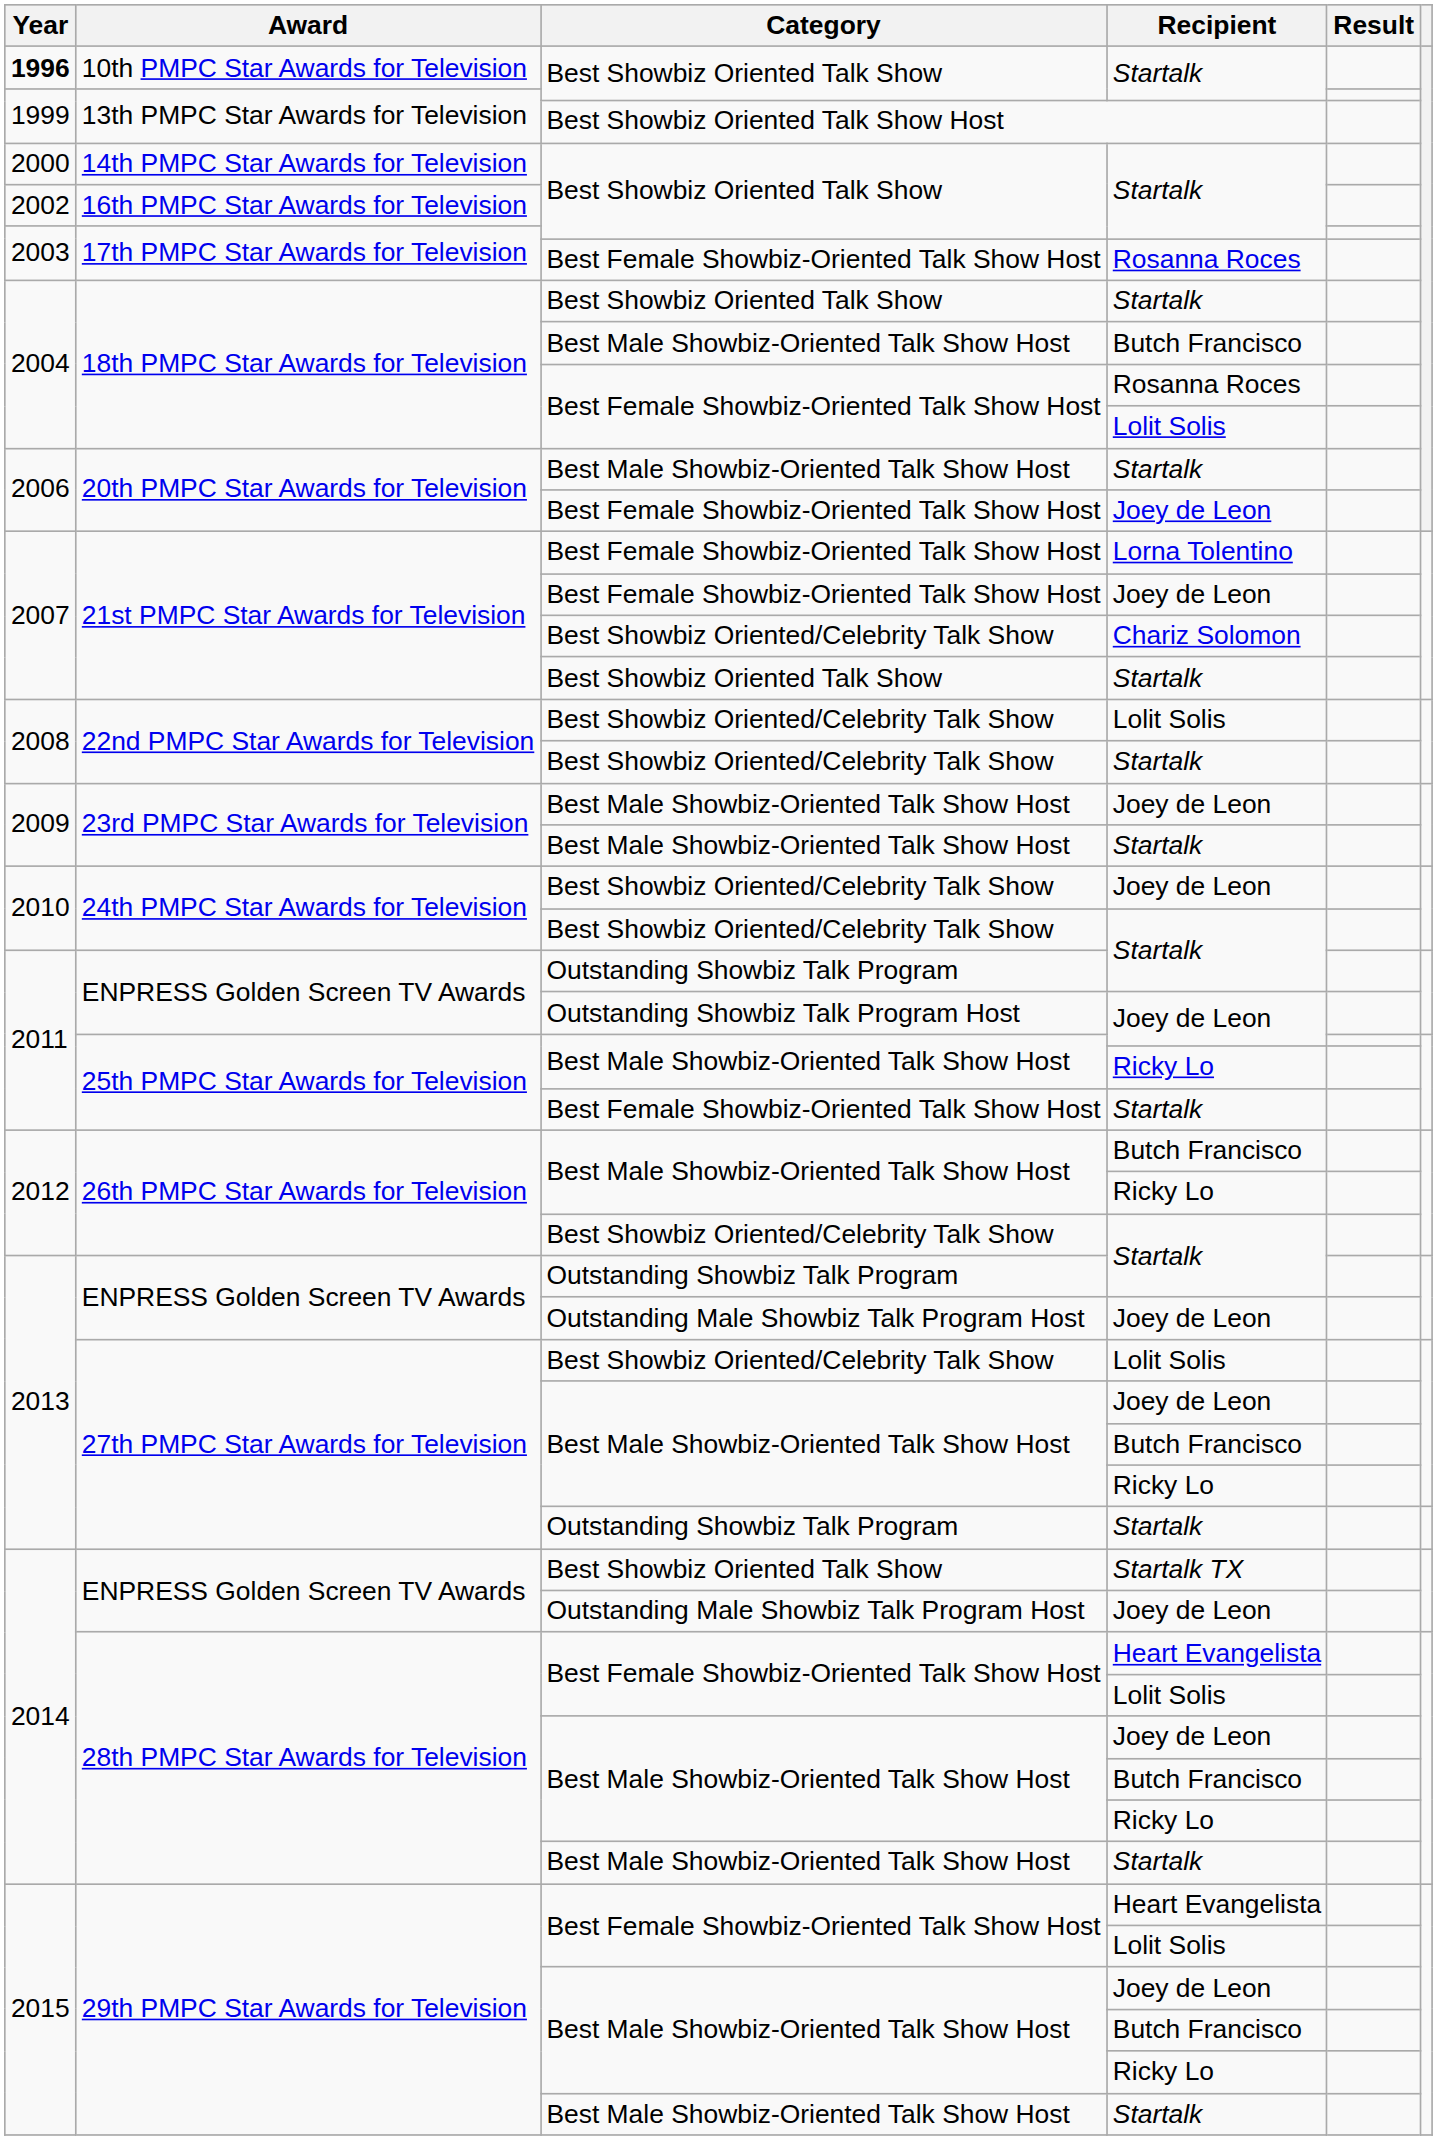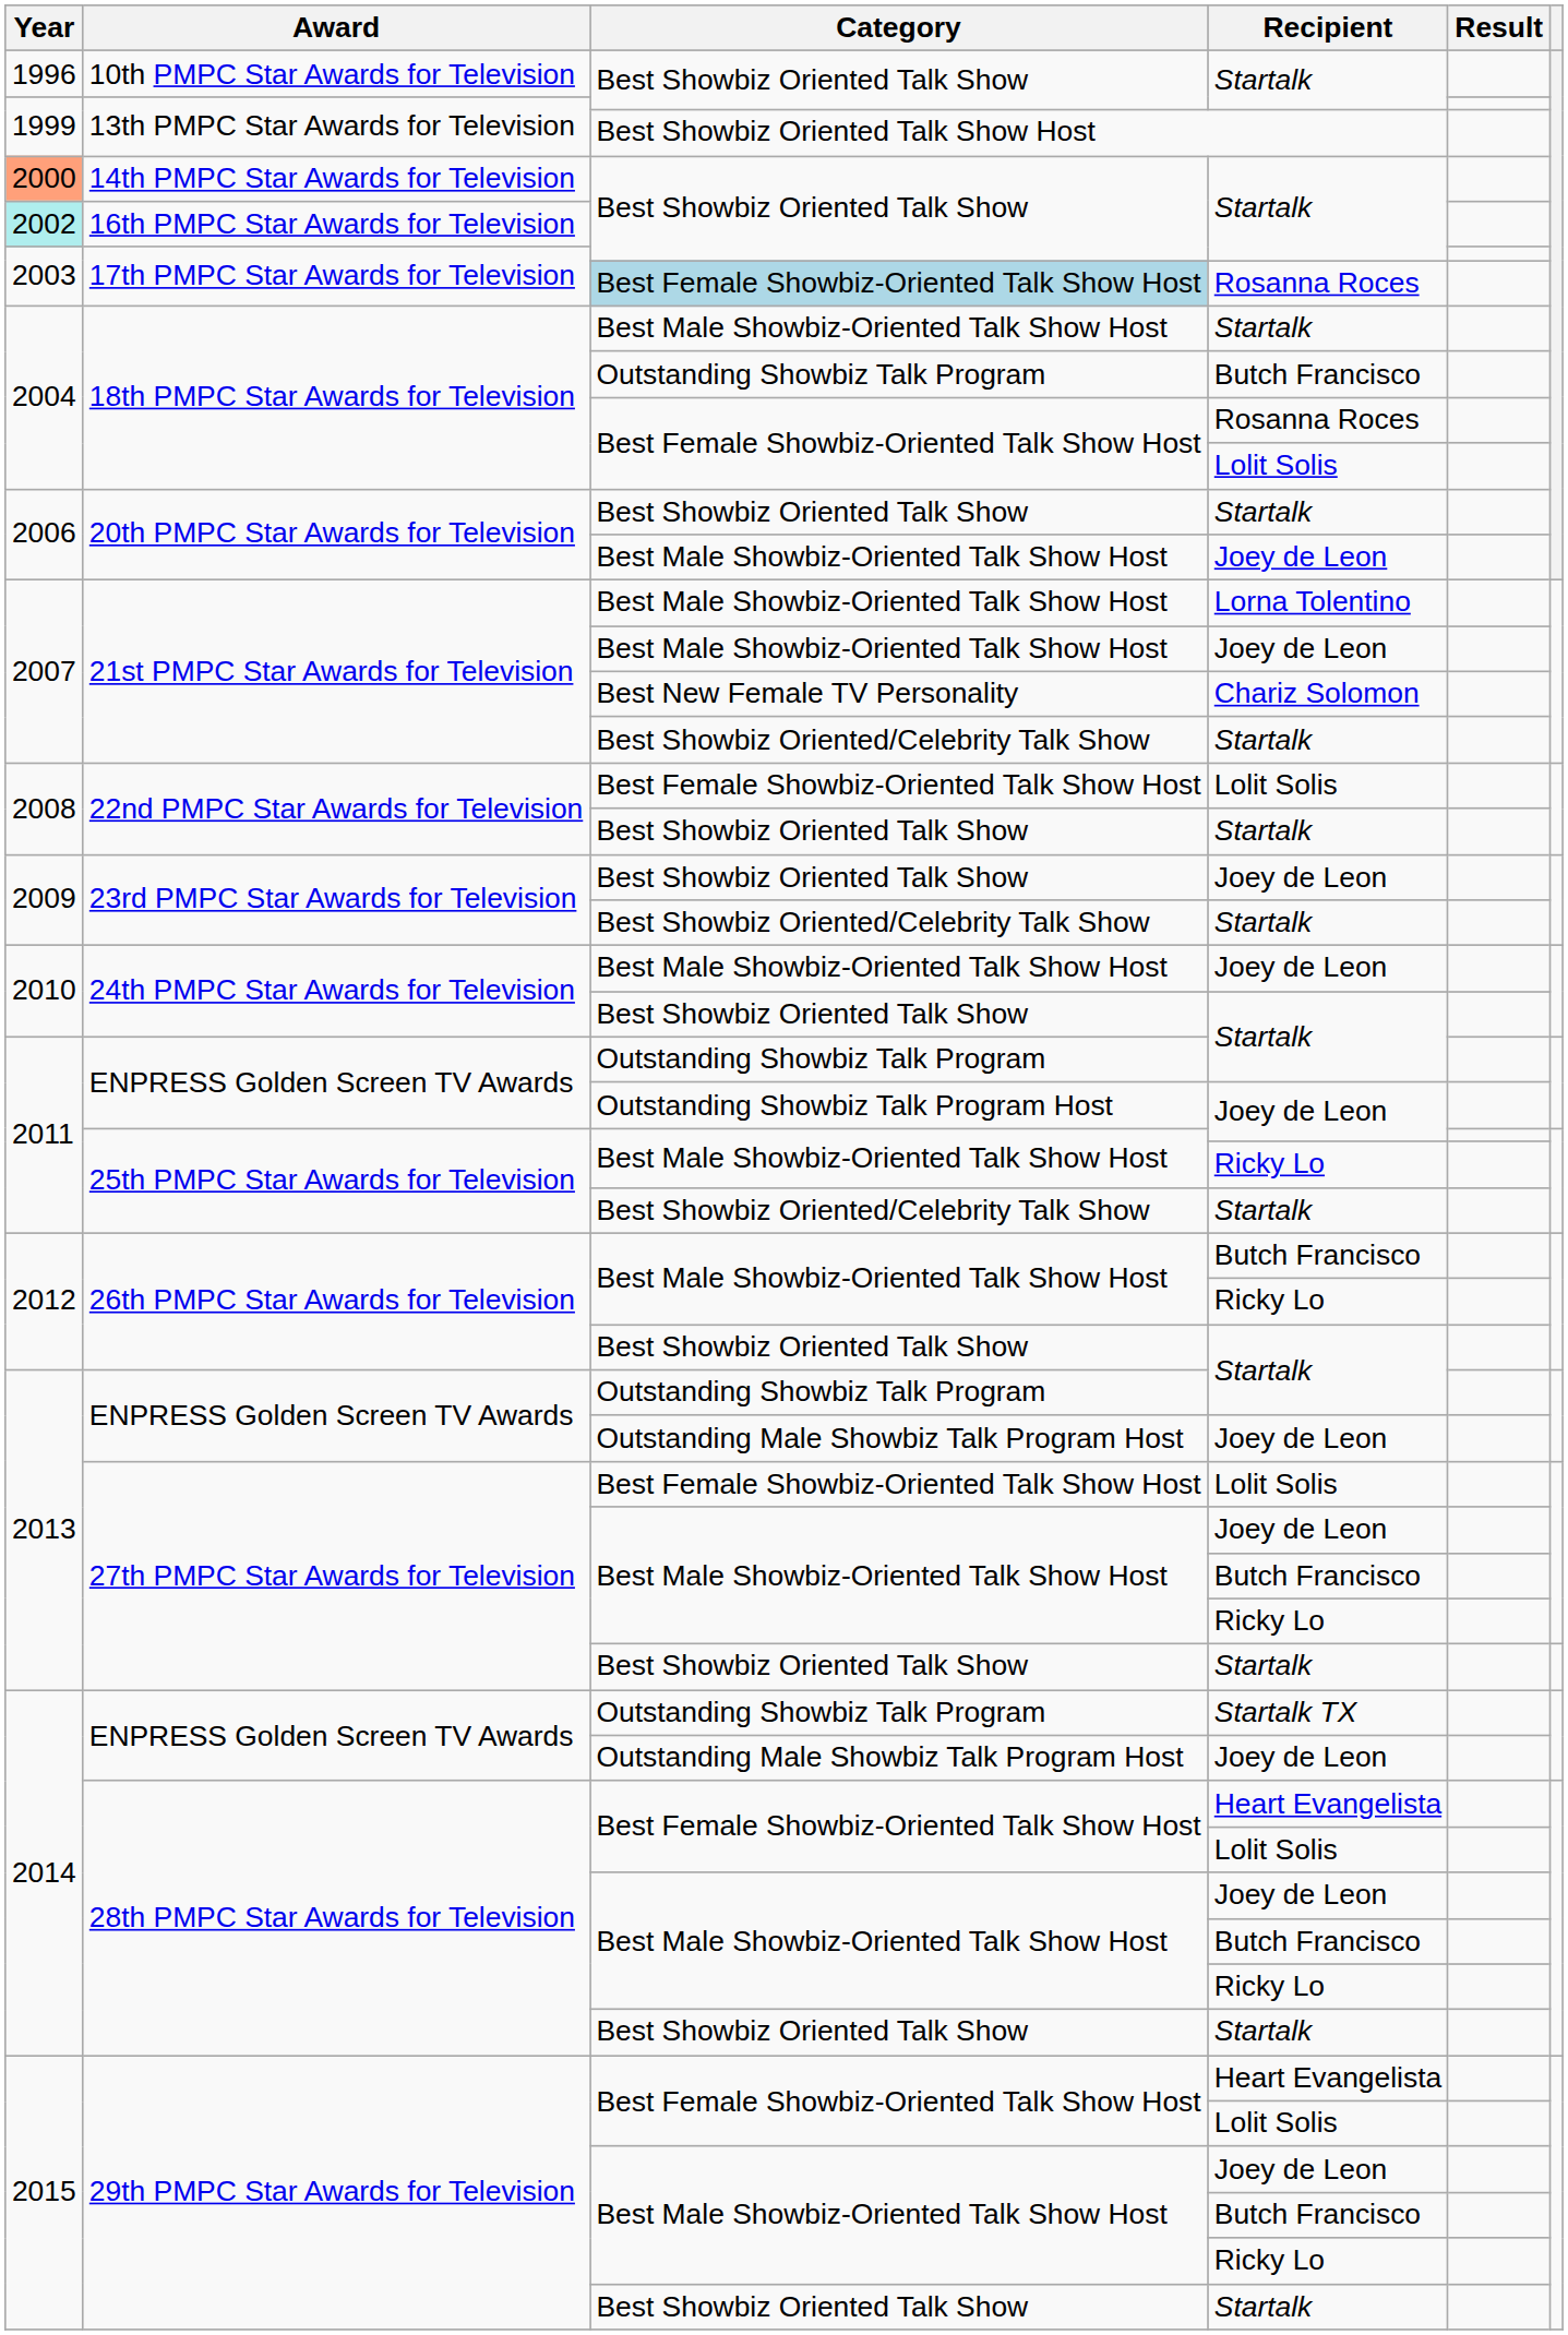 <table class="wikitable">
 <tr>
 <th>Year</th>
 <th>Award</th>
 <th>Category</th>
 <th>Recipient</th>
 <th>Result</th>
 <th></th>
 </tr>
 <tr>
-<td><strong>1996</strong></td>
+<td>1996</td>
 <td>10th <a href='#'>PMPC Star Awards for Television</a></td>
 <td rowspan=2>Best Showbiz Oriented Talk Show</td>
 <td rowspan=2><em>Startalk</em></td>
 <td></td>
 <th rowspan=13></th>
 </tr>
 <tr>
 <td rowspan=2>1999</td>
 <td rowspan=2>13th PMPC Star Awards for Television</td>
 <td></td>
 </tr>
 <tr>
 <td colspan=2>Best Showbiz Oriented Talk Show Host</td>
 <td></td>
 </tr>
 <tr>
-<td>2000</td>
+<td style="background: lightsalmon;">2000</td>
 <td><a href='#'>14th PMPC Star Awards for Television</a></td>
 <td rowspan=3>Best Showbiz Oriented Talk Show</td>
 <td rowspan=3><em>Startalk</em></td>
 <td></td>
 </tr>
 <tr>
-<td>2002</td>
+<td style="background: paleturquoise;">2002</td>
 <td><a href='#'>16th PMPC Star Awards for Television</a></td>
 <td></td>
 </tr>
 <tr>
 <td rowspan=2>2003</td>
 <td rowspan=2><a href='#'>17th PMPC Star Awards for Television</a></td>
 <td></td>
 </tr>
 <tr>
-<td>Best Female Showbiz-Oriented Talk Show Host</td>
+<td style="background: lightblue;">Best Female Showbiz-Oriented Talk Show Host</td>
 <td><a href='#'>Rosanna Roces</a></td>
 <td></td>
 </tr>
 <tr>
 <td rowspan=4>2004</td>
 <td rowspan=4><a href='#'>18th PMPC Star Awards for Television</a></td>
-<td>Best Showbiz Oriented Talk Show</td>
+<td>Best Male Showbiz-Oriented Talk Show Host</td>
 <td><em>Startalk</em></td>
 <td></td>
 </tr>
 <tr>
-<td>Best Male Showbiz-Oriented Talk Show Host</td>
+<td>Outstanding Showbiz Talk Program</td>
 <td>Butch Francisco</td>
 <td></td>
 </tr>
 <tr>
 <td rowspan=2>Best Female Showbiz-Oriented Talk Show Host</td>
 <td>Rosanna Roces</td>
 <td></td>
 </tr>
 <tr>
 <td><a href='#'>Lolit Solis</a></td>
 <td></td>
 </tr>
 <tr>
 <td rowspan=2>2006</td>
 <td rowspan=2><a href='#'>20th PMPC Star Awards for Television</a></td>
-<td>Best Male Showbiz-Oriented Talk Show Host</td>
+<td>Best Showbiz Oriented Talk Show</td>
 <td><em>Startalk</em></td>
 <td></td>
 </tr>
 <tr>
-<td>Best Female Showbiz-Oriented Talk Show Host</td>
+<td>Best Male Showbiz-Oriented Talk Show Host</td>
 <td><a href='#'>Joey de Leon</a></td>
 <td></td>
 </tr>
 <tr>
 <td rowspan=4>2007</td>
 <td rowspan=4><a href='#'>21st PMPC Star Awards for Television</a></td>
-<td>Best Female Showbiz-Oriented Talk Show Host</td>
+<td>Best Male Showbiz-Oriented Talk Show Host</td>
 <td><a href='#'>Lorna Tolentino</a></td>
 <td></td>
 <td rowspan=4></td>
 </tr>
 <tr>
-<td>Best Female Showbiz-Oriented Talk Show Host</td>
+<td>Best Male Showbiz-Oriented Talk Show Host</td>
 <td>Joey de Leon</td>
 <td></td>
 </tr>
 <tr>
-<td>Best Showbiz Oriented/Celebrity Talk Show</td>
+<td>Best New Female TV Personality</td>
 <td><a href='#'>Chariz Solomon</a></td>
 <td></td>
+</tr>
+<tr>
+<td>Best Showbiz Oriented/Celebrity Talk Show</td>
+<td><em>Startalk</em></td>
+<td></td>
+</tr>
+<tr>
+<td rowspan=2>2008</td>
+<td rowspan=2><a href='#'>22nd PMPC Star Awards for Television</a></td>
+<td>Best Female Showbiz-Oriented Talk Show Host</td>
+<td>Lolit Solis</td>
+<td></td>
+<td rowspan=2></td>
 </tr>
 <tr>
 <td>Best Showbiz Oriented Talk Show</td>
 <td><em>Startalk</em></td>
 <td></td>
 </tr>
 <tr>
-<td rowspan=2>2008</td>
-<td rowspan=2><a href='#'>22nd PMPC Star Awards for Television</a></td>
-<td>Best Showbiz Oriented/Celebrity Talk Show</td>
-<td>Lolit Solis</td>
+<td rowspan=2>2009</td>
+<td rowspan=2><a href='#'>23rd PMPC Star Awards for Television</a></td>
+<td>Best Showbiz Oriented Talk Show</td>
+<td>Joey de Leon</td>
 <td></td>
 <td rowspan=2></td>
 </tr>
 <tr>
 <td>Best Showbiz Oriented/Celebrity Talk Show</td>
 <td><em>Startalk</em></td>
 <td></td>
 </tr>
 <tr>
-<td rowspan=2>2009</td>
-<td rowspan=2><a href='#'>23rd PMPC Star Awards for Television</a></td>
+<td rowspan=2>2010</td>
+<td rowspan=2><a href='#'>24th PMPC Star Awards for Television</a></td>
 <td>Best Male Showbiz-Oriented Talk Show Host</td>
 <td>Joey de Leon</td>
 <td></td>
 <td rowspan=2></td>
 </tr>
 <tr>
-<td>Best Male Showbiz-Oriented Talk Show Host</td>
-<td><em>Startalk</em></td>
-<td></td>
-</tr>
-<tr>
-<td rowspan=2>2010</td>
-<td rowspan=2><a href='#'>24th PMPC Star Awards for Television</a></td>
-<td>Best Showbiz Oriented/Celebrity Talk Show</td>
-<td>Joey de Leon</td>
-<td></td>
-<td rowspan=2></td>
-</tr>
-<tr>
-<td>Best Showbiz Oriented/Celebrity Talk Show</td>
+<td>Best Showbiz Oriented Talk Show</td>
 <td rowspan=2><em>Startalk</em></td>
 <td></td>
 </tr>
 <tr>
 <td rowspan=5>2011</td>
 <td rowspan=2>ENPRESS Golden Screen TV Awards</td>
 <td>Outstanding Showbiz Talk Program</td>
 <td></td>
 <td rowspan=2></td>
 </tr>
 <tr>
 <td>Outstanding Showbiz Talk Program Host</td>
 <td rowspan=2>Joey de Leon</td>
 <td></td>
 </tr>
 <tr>
 <td rowspan=3><a href='#'>25th PMPC Star Awards for Television</a></td>
 <td rowspan=2>Best Male Showbiz-Oriented Talk Show Host</td>
 <td></td>
 <td rowspan=3></td>
 </tr>
 <tr>
 <td><a href='#'>Ricky Lo</a></td>
 <td></td>
 </tr>
 <tr>
-<td>Best Female Showbiz-Oriented Talk Show Host</td>
+<td>Best Showbiz Oriented/Celebrity Talk Show</td>
 <td><em>Startalk</em></td>
 <td></td>
 </tr>
 <tr>
 <td rowspan=3>2012</td>
 <td rowspan=3><a href='#'>26th PMPC Star Awards for Television</a></td>
 <td rowspan=2>Best Male Showbiz-Oriented Talk Show Host</td>
 <td>Butch Francisco</td>
 <td></td>
 <td rowspan=3></td>
 </tr>
 <tr>
 <td>Ricky Lo</td>
 <td></td>
 </tr>
 <tr>
-<td>Best Showbiz Oriented/Celebrity Talk Show</td>
+<td>Best Showbiz Oriented Talk Show</td>
 <td rowspan=2><em>Startalk</em></td>
 <td></td>
 </tr>
 <tr>
 <td rowspan=7>2013</td>
 <td rowspan=2>ENPRESS Golden Screen TV Awards</td>
 <td>Outstanding Showbiz Talk Program</td>
 <td></td>
 <td rowspan=2></td>
 </tr>
 <tr>
 <td>Outstanding Male Showbiz Talk Program Host</td>
 <td>Joey de Leon</td>
 <td></td>
 </tr>
 <tr>
 <td rowspan=5><a href='#'>27th PMPC Star Awards for Television</a></td>
-<td>Best Showbiz Oriented/Celebrity Talk Show</td>
+<td>Best Female Showbiz-Oriented Talk Show Host</td>
 <td>Lolit Solis</td>
 <td></td>
 <td rowspan=4></td>
 </tr>
 <tr>
 <td rowspan=3>Best Male Showbiz-Oriented Talk Show Host</td>
 <td>Joey de Leon</td>
 <td></td>
 </tr>
 <tr>
 <td>Butch Francisco</td>
 <td></td>
 </tr>
 <tr>
 <td>Ricky Lo</td>
 <td></td>
 </tr>
 <tr>
-<td>Outstanding Showbiz Talk Program</td>
+<td>Best Showbiz Oriented Talk Show</td>
 <td><em>Startalk</em></td>
 <td></td>
 <td></td>
 </tr>
 <tr>
 <td rowspan=8>2014</td>
 <td rowspan=2>ENPRESS Golden Screen TV Awards</td>
-<td>Best Showbiz Oriented Talk Show</td>
+<td>Outstanding Showbiz Talk Program</td>
 <td><em>Startalk TX</em></td>
 <td></td>
 <td rowspan=2></td>
 </tr>
 <tr>
 <td>Outstanding Male Showbiz Talk Program Host</td>
 <td>Joey de Leon</td>
 <td></td>
 </tr>
 <tr>
 <td rowspan=6><a href='#'>28th PMPC Star Awards for Television</a></td>
 <td rowspan=2>Best Female Showbiz-Oriented Talk Show Host</td>
 <td><a href='#'>Heart Evangelista</a></td>
 <td></td>
 <td rowspan=6></td>
 </tr>
 <tr>
 <td>Lolit Solis</td>
 <td></td>
 </tr>
 <tr>
 <td rowspan=3>Best Male Showbiz-Oriented Talk Show Host</td>
 <td>Joey de Leon</td>
 <td></td>
 </tr>
 <tr>
 <td>Butch Francisco</td>
 <td></td>
 </tr>
 <tr>
 <td>Ricky Lo</td>
 <td></td>
 </tr>
 <tr>
-<td>Best Male Showbiz-Oriented Talk Show Host</td>
+<td>Best Showbiz Oriented Talk Show</td>
 <td><em>Startalk</em></td>
 <td></td>
 </tr>
 <tr>
 <td rowspan=6>2015</td>
 <td rowspan=6><a href='#'>29th PMPC Star Awards for Television</a></td>
 <td rowspan=2>Best Female Showbiz-Oriented Talk Show Host</td>
 <td>Heart Evangelista</td>
 <td></td>
 <td rowspan=6></td>
 </tr>
 <tr>
 <td>Lolit Solis</td>
 <td></td>
 </tr>
 <tr>
 <td rowspan=3>Best Male Showbiz-Oriented Talk Show Host</td>
 <td>Joey de Leon</td>
 <td></td>
 </tr>
 <tr>
 <td>Butch Francisco</td>
 <td></td>
 </tr>
 <tr>
 <td>Ricky Lo</td>
 <td></td>
 </tr>
 <tr>
-<td>Best Male Showbiz-Oriented Talk Show Host</td>
+<td>Best Showbiz Oriented Talk Show</td>
 <td><em>Startalk</em></td>
 <td></td>
 </tr>
 </table>
